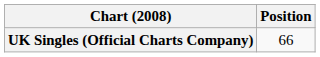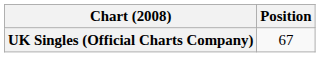 <table class="wikitable sortable plainrowheaders" style="text-align:center;">
 <tr>
 <th scope="col">Chart (2008)</th>
 <th scope="col">Position</th>
 </tr>
 <tr>
 <th scope="row">UK Singles (Official Charts Company)</th>
-<td>66</td>
+<td>67</td>
 </tr>
 </table>
